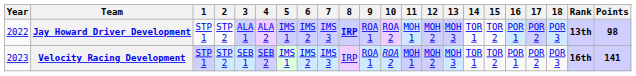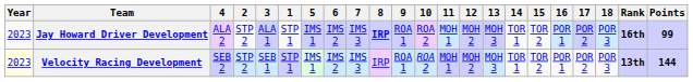 <table class="wikitable" style="text-align:center; font-size:85%">
 <tr>
 <th>Year</th>
 <th>Team</th>
-<th>1</th>
+<th>4</th>
 <th>2</th>
 <th>3</th>
-<th>4</th>
+<th>1</th>
 <th>5</th>
 <th>6</th>
 <th>7</th>
 <th>8</th>
 <th>9</th>
 <th>10</th>
 <th>11</th>
 <th>12</th>
 <th>13</th>
 <th>14</th>
 <th>15</th>
 <th>16</th>
 <th>17</th>
 <th>18</th>
 <th>Rank</th>
 <th>Points</th>
 </tr>
 <tr>
-<td><a href='#'>2022</a></td>
+<td><a href='#'>2023</a></td>
 <th nowrap><a href='#'>Jay Howard Driver Development</a></th>
-<td><a href='#'>STP<br>1</a></td>
+<td style="background:#EFCFFF;"><a href='#'>ALA<br>2</a><br></td>
 <td><a href='#'>STP<br>2</a></td>
 <td style="background:#CFCFFF;"><a href='#'>ALA<br>1</a><br></td>
-<td style="background:#EFCFFF;"><a href='#'>ALA<br>2</a><br></td>
+<td><a href='#'>STP<br>1</a></td>
 <td style="background:#CFCFFF;"><a href='#'>IMS<br>1</a><br></td>
 <td style="background:#CFCFFF;"><a href='#'>IMS<br>2</a><br></td>
 <td style="background:#CFCFFF;"><a href='#'>IMS<br>3</a><br></td>
 <td style="background:#CFCFFF;"><strong><a href='#'>IRP</a><br></strong></td>
 <td style="background:#CFCFFF;"><a href='#'>ROA<br>1</a><br></td>
 <td style="background:#EFCFFF;"><a href='#'>ROA<br>2</a><br></td>
 <td style="background:#CFEAFF;"><a href='#'>MOH<br>1</a><br></td>
 <td style="background:#CFCFFF;"><a href='#'>MOH<br>2</a><br></td>
 <td style="background:#CFCFFF;"><a href='#'>MOH<br>3</a><br></td>
 <td><a href='#'>TOR<br>1</a></td>
 <td><a href='#'>TOR<br>2</a></td>
 <td style="background:#CFEAFF;"><a href='#'>POR<br>1</a><br></td>
 <td style="background:#CFCFFF;"><a href='#'>POR<br>2</a><br></td>
 <td style="background:#CFEAFF;"><a href='#'>POR<br>3</a><br></td>
-<th style="background:#CFCFFF;">13th</th>
-<th style="background:#CFCFFF;">98</th>
+<th style="background:#CFCFFF;">16th</th>
+<th style="background:#CFCFFF;">99</th>
 </tr>
 <tr>
-<td><a href='#'>2023</a></td>
+<td style="background: lightyellow;"><a href='#'>2023</a></td>
 <th nowrap><a href='#'>Velocity Racing Development</a></th>
-<td style="background:#CFCFFF;"><a href='#'>STP<br>1</a><br></td>
+<td style="background:#CFCFFF;"><a href='#'>SEB<br>2</a><br></td>
 <td style="background:#CFEAFF;"><a href='#'>STP<br>2</a><br></td>
 <td style="background:#CFEAFF;"><a href='#'>SEB<br>1</a><br></td>
-<td style="background:#CFCFFF;"><a href='#'>SEB<br>2</a><br></td>
+<td style="background:#CFCFFF;"><a href='#'>STP<br>1</a><br></td>
 <td style="background:#DFFFDF;"><a href='#'>IMS<br>1</a><br></td>
 <td style="background:#CFEAFF;"><a href='#'>IMS<br>2</a><br></td>
 <td style="background:#CFEAFF;"><a href='#'>IMS<br>3</a><br></td>
 <td style="background:#EFCFFF;"><a href='#'>IRP</a><br></td>
 <td style="background:#CFEAFF;"><a href='#'>ROA<br>1</a><br></td>
 <td style="background:#CFEAFF;"><em><a href='#'>ROA<br>2</a></em><br></td>
 <td style="background:#CFCFFF;"><a href='#'>MOH<br>1</a><br></td>
 <td style="background:#CFCFFF;"><a href='#'>MOH<br>2</a><br></td>
 <td style="background:#CFEAFF;"><a href='#'>MOH<br>3</a><br></td>
 <td><a href='#'>TOR<br>1</a></td>
 <td><a href='#'>TOR<br>2</a></td>
 <td><a href='#'>POR<br>1</a></td>
 <td><a href='#'>POR<br>2</a></td>
 <td><a href='#'>POR<br>3</a></td>
-<th style="background:#CFCFFF;">16th</th>
-<th style="background:#CFCFFF;">141</th>
+<th style="background:#CFCFFF;">13th</th>
+<th style="background:#CFCFFF;">144</th>
 </tr>
 </table>
